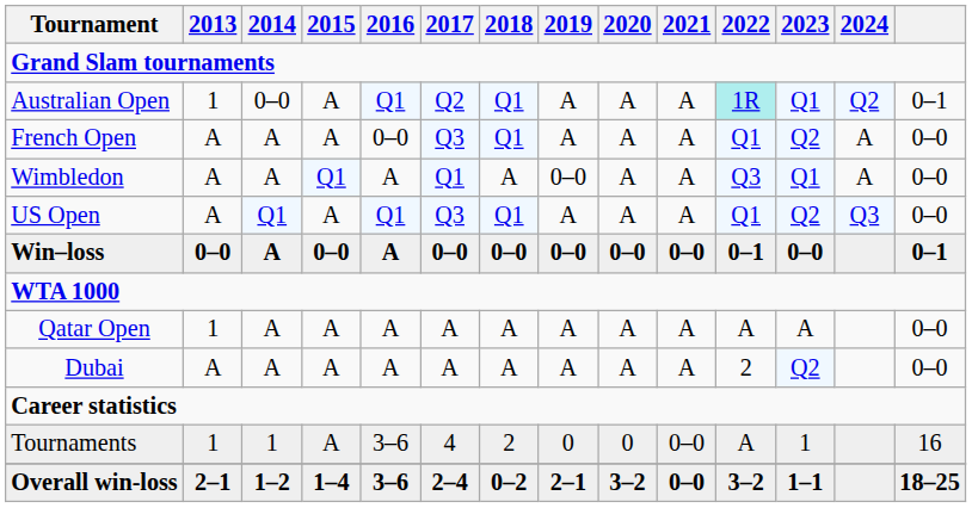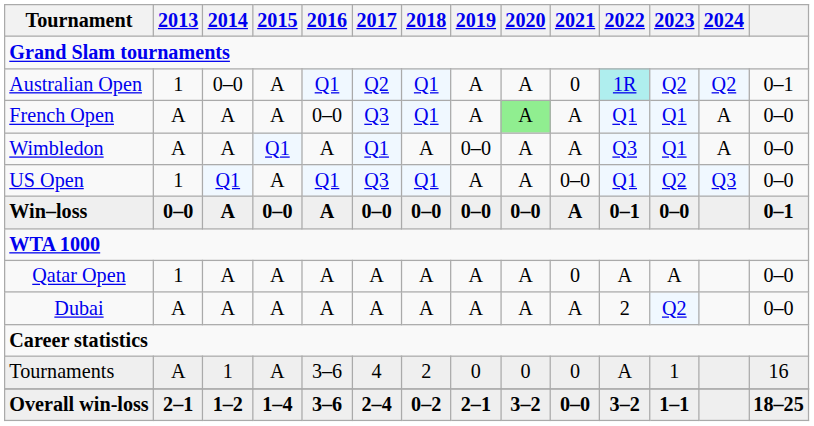 <table class="wikitable" style="text-align:center">
 <tr>
 <th>Tournament</th>
 <th><a href='#'>2013</a></th>
 <th><a href='#'>2014</a></th>
 <th><a href='#'>2015</a></th>
 <th><a href='#'>2016</a></th>
 <th><a href='#'>2017</a></th>
 <th><a href='#'>2018</a></th>
 <th><a href='#'>2019</a></th>
 <th><a href='#'>2020</a></th>
 <th><a href='#'>2021</a></th>
 <th><a href='#'>2022</a></th>
 <th><a href='#'>2023</a></th>
 <th><a href='#'>2024</a></th>
 <th></th>
 </tr>
 <tr>
 <td align="left" colspan="14"><strong><a href='#'>Grand Slam tournaments</a></strong></td>
 </tr>
 <tr>
 <td align="left"><a href='#'>Australian Open</a></td>
 <td>1</td>
 <td>0–0</td>
 <td>A</td>
 <td bgcolor="f0f8ff"><a href='#'>Q1</a></td>
 <td bgcolor="f0f8ff"><a href='#'>Q2</a></td>
 <td bgcolor="f0f8ff"><a href='#'>Q1</a></td>
 <td>A</td>
 <td>A</td>
-<td>A</td>
+<td>0</td>
 <td bgcolor="afeeee"><a href='#'>1R</a></td>
-<td bgcolor="f0f8ff"><a href='#'>Q1</a></td>
+<td bgcolor="f0f8ff"><a href='#'>Q2</a></td>
 <td bgcolor="f0f8ff"><a href='#'>Q2</a></td>
 <td>0–1</td>
 </tr>
 <tr>
 <td align="left"><a href='#'>French Open</a></td>
 <td>A</td>
 <td>A</td>
 <td>A</td>
 <td>0–0</td>
 <td bgcolor="f0f8ff"><a href='#'>Q3</a></td>
 <td bgcolor="f0f8ff"><a href='#'>Q1</a></td>
 <td>A</td>
-<td>A</td>
+<td style="background: lightgreen;">A</td>
 <td>A</td>
 <td bgcolor="f0f8ff"><a href='#'>Q1</a></td>
-<td bgcolor="f0f8ff"><a href='#'>Q2</a></td>
+<td bgcolor="f0f8ff"><a href='#'>Q1</a></td>
 <td>A</td>
 <td>0–0</td>
 </tr>
 <tr>
 <td align="left"><a href='#'>Wimbledon</a></td>
 <td>A</td>
 <td>A</td>
 <td bgcolor="f0f8ff"><a href='#'>Q1</a></td>
 <td>A</td>
 <td bgcolor="f0f8ff"><a href='#'>Q1</a></td>
 <td>A</td>
 <td>0–0</td>
 <td>A</td>
 <td>A</td>
 <td bgcolor=f0f8ff><a href='#'>Q3</a></td>
 <td bgcolor=f0f8ff><a href='#'>Q1</a></td>
 <td>A</td>
 <td>0–0</td>
 </tr>
 <tr>
 <td align="left"><a href='#'>US Open</a></td>
-<td>A</td>
+<td>1</td>
 <td bgcolor="f0f8ff"><a href='#'>Q1</a></td>
 <td>A</td>
 <td bgcolor="f0f8ff"><a href='#'>Q1</a></td>
 <td bgcolor="f0f8ff"><a href='#'>Q3</a></td>
 <td bgcolor="f0f8ff"><a href='#'>Q1</a></td>
 <td>A</td>
 <td>A</td>
-<td>A</td>
+<td>0–0</td>
 <td bgcolor="f0f8ff"><a href='#'>Q1</a></td>
 <td bgcolor=f0f8ff><a href='#'>Q2</a></td>
 <td bgcolor=f0f8ff><a href='#'>Q3</a></td>
 <td>0–0</td>
 </tr>
 <tr style="background:#efefef;font-weight:bold">
 <td align="left">Win–loss</td>
 <td>0–0</td>
 <td>A</td>
 <td>0–0</td>
 <td>A</td>
 <td>0–0</td>
 <td>0–0</td>
 <td>0–0</td>
 <td>0–0</td>
-<td>0–0</td>
+<td>A</td>
 <td>0–1</td>
 <td>0–0</td>
 <td></td>
 <td>0–1</td>
 </tr>
 <tr>
 <td align=left colspan="14"><strong><a href='#'>WTA 1000</a></strong></td>
 </tr>
 <tr>
 <td><a href='#'>Qatar Open</a></td>
 <td>1</td>
 <td>A</td>
 <td>A</td>
 <td>A</td>
 <td>A</td>
 <td>A</td>
 <td>A</td>
 <td>A</td>
-<td>A</td>
+<td>0</td>
 <td>A</td>
 <td>A</td>
 <td></td>
 <td>0–0</td>
 </tr>
 <tr>
 <td><a href='#'>Dubai</a></td>
 <td>A</td>
 <td>A</td>
 <td>A</td>
 <td>A</td>
 <td>A</td>
 <td>A</td>
 <td>A</td>
 <td>A</td>
 <td>A</td>
 <td>2</td>
 <td bgcolor=f0f8ff><a href='#'>Q2</a></td>
 <td></td>
 <td>0–0</td>
 </tr>
 <tr>
 <td align="left" colspan="14"><strong>Career statistics</strong></td>
 </tr>
 <tr bgcolor=efefef>
 <td align="left">Tournaments</td>
-<td>1</td>
+<td>A</td>
 <td>1</td>
 <td>A</td>
 <td>3–6</td>
 <td>4</td>
 <td>2</td>
 <td>0</td>
 <td>0</td>
-<td>0–0</td>
+<td>0</td>
 <td>A</td>
 <td>1</td>
 <td></td>
 <td>16</td>
 </tr>
 <tr>
 </tr>
 <tr style="background:#efefef;font-weight:bold">
 <td align="left">Overall win-loss</td>
 <td>2–1</td>
 <td>1–2</td>
 <td>1–4</td>
 <td>3–6</td>
 <td>2–4</td>
 <td>0–2</td>
 <td>2–1</td>
 <td>3–2</td>
 <td>0–0</td>
 <td>3–2</td>
 <td>1–1</td>
 <td></td>
 <td>18–25</td>
 </tr>
 </table>
